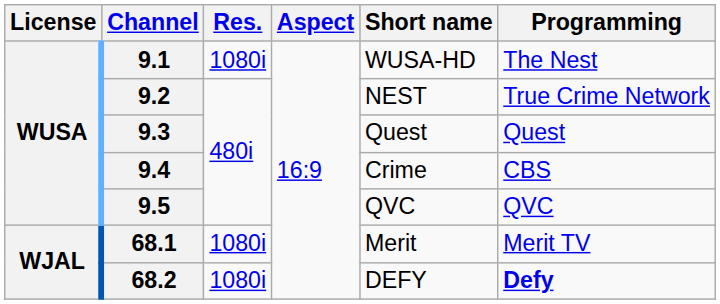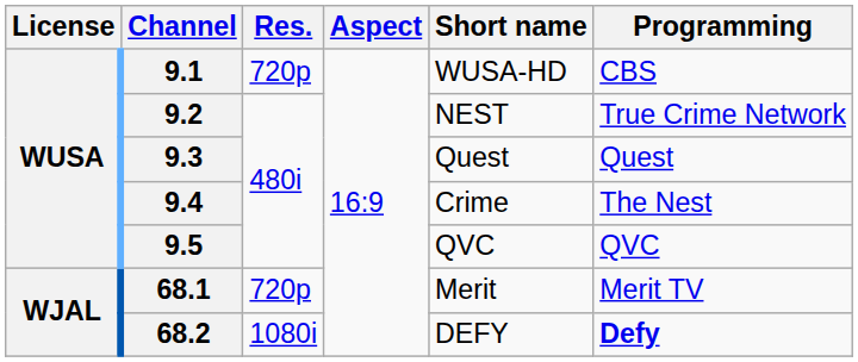 <table class="wikitable">
 <tr>
 <th scope = "col">License</th>
 <th scope = "col"><a href='#'>Channel</a></th>
 <th scope = "col"><a href='#'>Res.</a></th>
 <th scope = "col"><a href='#'>Aspect</a></th>
 <th scope = "col">Short name</th>
 <th scope = "col">Programming</th>
 </tr>
 <tr>
 <th rowspan = "5" scope = "row" style="border-right: 4px solid #60B0FF;">WUSA</th>
 <th scope = "row">9.1</th>
-<td><a href='#'>1080i</a></td>
+<td><a href='#'>720p</a></td>
 <td rowspan=7><a href='#'>16:9</a></td>
 <td>WUSA-HD</td>
-<td><a href='#'>The Nest</a></td>
+<td><a href='#'>CBS</a></td>
 </tr>
 <tr>
 <th scope = "row">9.2</th>
 <td rowspan=4><a href='#'>480i</a></td>
 <td>NEST</td>
 <td><a href='#'>True Crime Network</a></td>
 </tr>
 <tr>
 <th scope = "row">9.3</th>
 <td>Quest</td>
 <td><a href='#'>Quest</a></td>
 </tr>
 <tr>
 <th scope = "row">9.4</th>
 <td>Crime</td>
-<td><a href='#'>CBS</a></td>
+<td><a href='#'>The Nest</a></td>
 </tr>
 <tr>
 <th scope = "row">9.5</th>
 <td>QVC</td>
 <td><a href='#'>QVC</a></td>
 </tr>
 <tr>
 <th rowspan = "2" scope = "row" style="border-right: 4px solid #0057AF;">WJAL</th>
 <th scope = "row">68.1</th>
-<td><a href='#'>1080i</a></td>
+<td><a href='#'>720p</a></td>
 <td>Merit</td>
 <td><a href='#'>Merit TV</a></td>
 </tr>
 <tr>
 <th scope = "row">68.2</th>
 <td><a href='#'>1080i</a></td>
 <td>DEFY</td>
 <td><strong><a href='#'>Defy</a></strong></td>
 </tr>
 </table>
